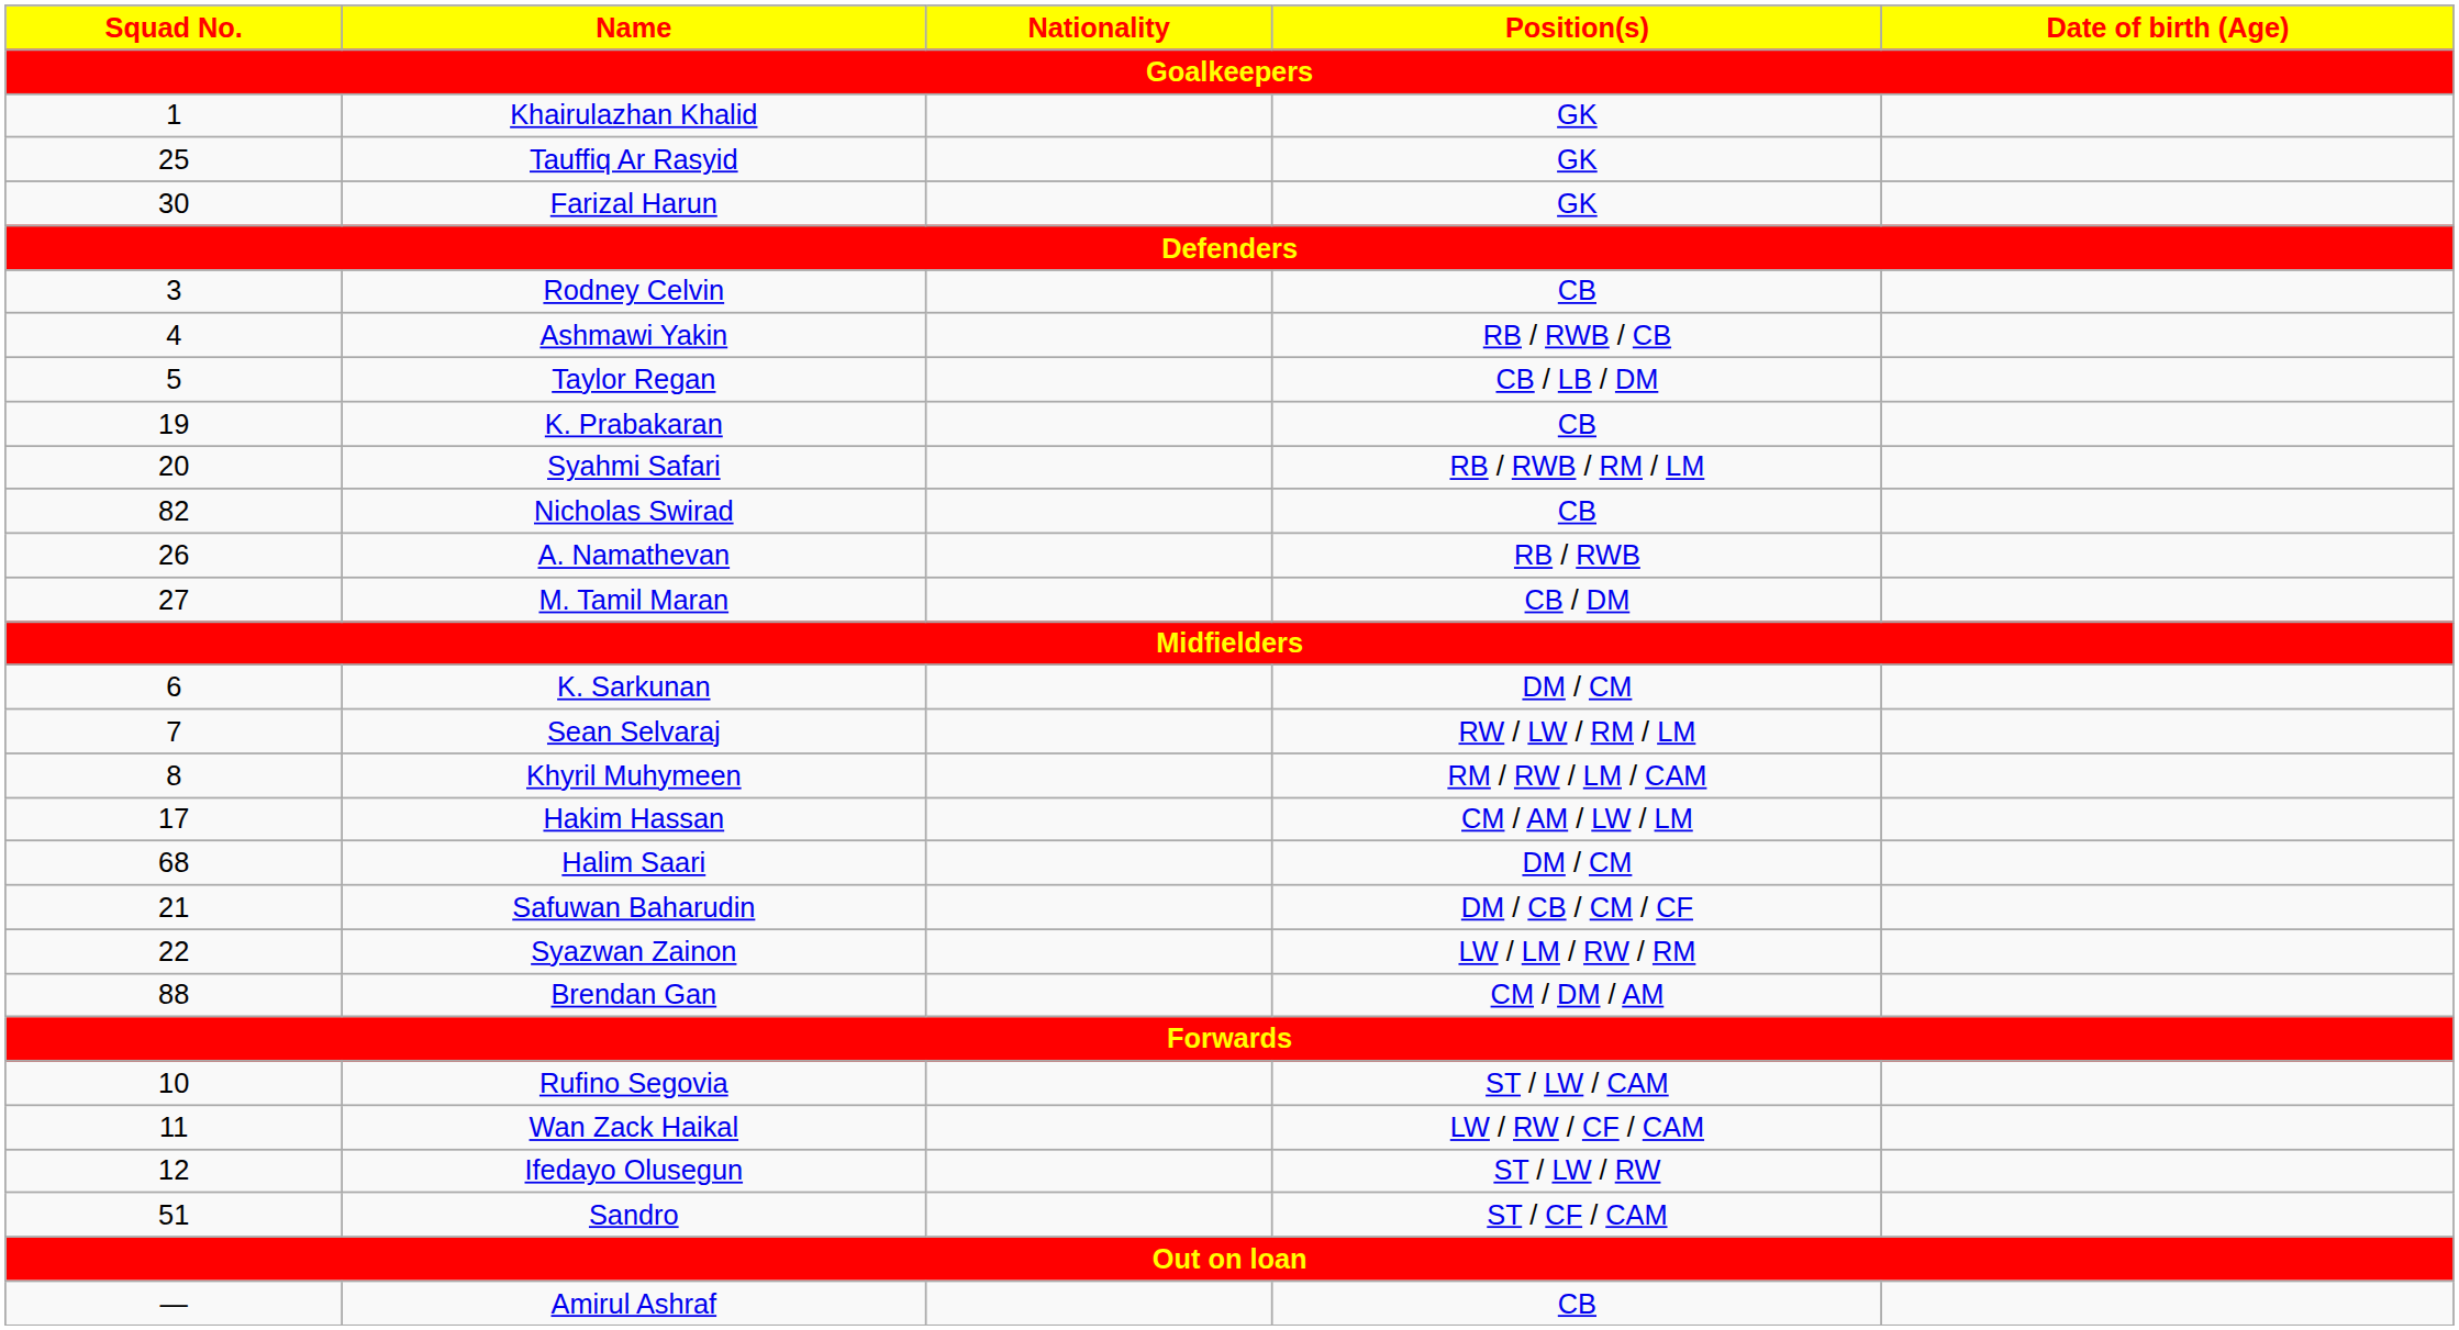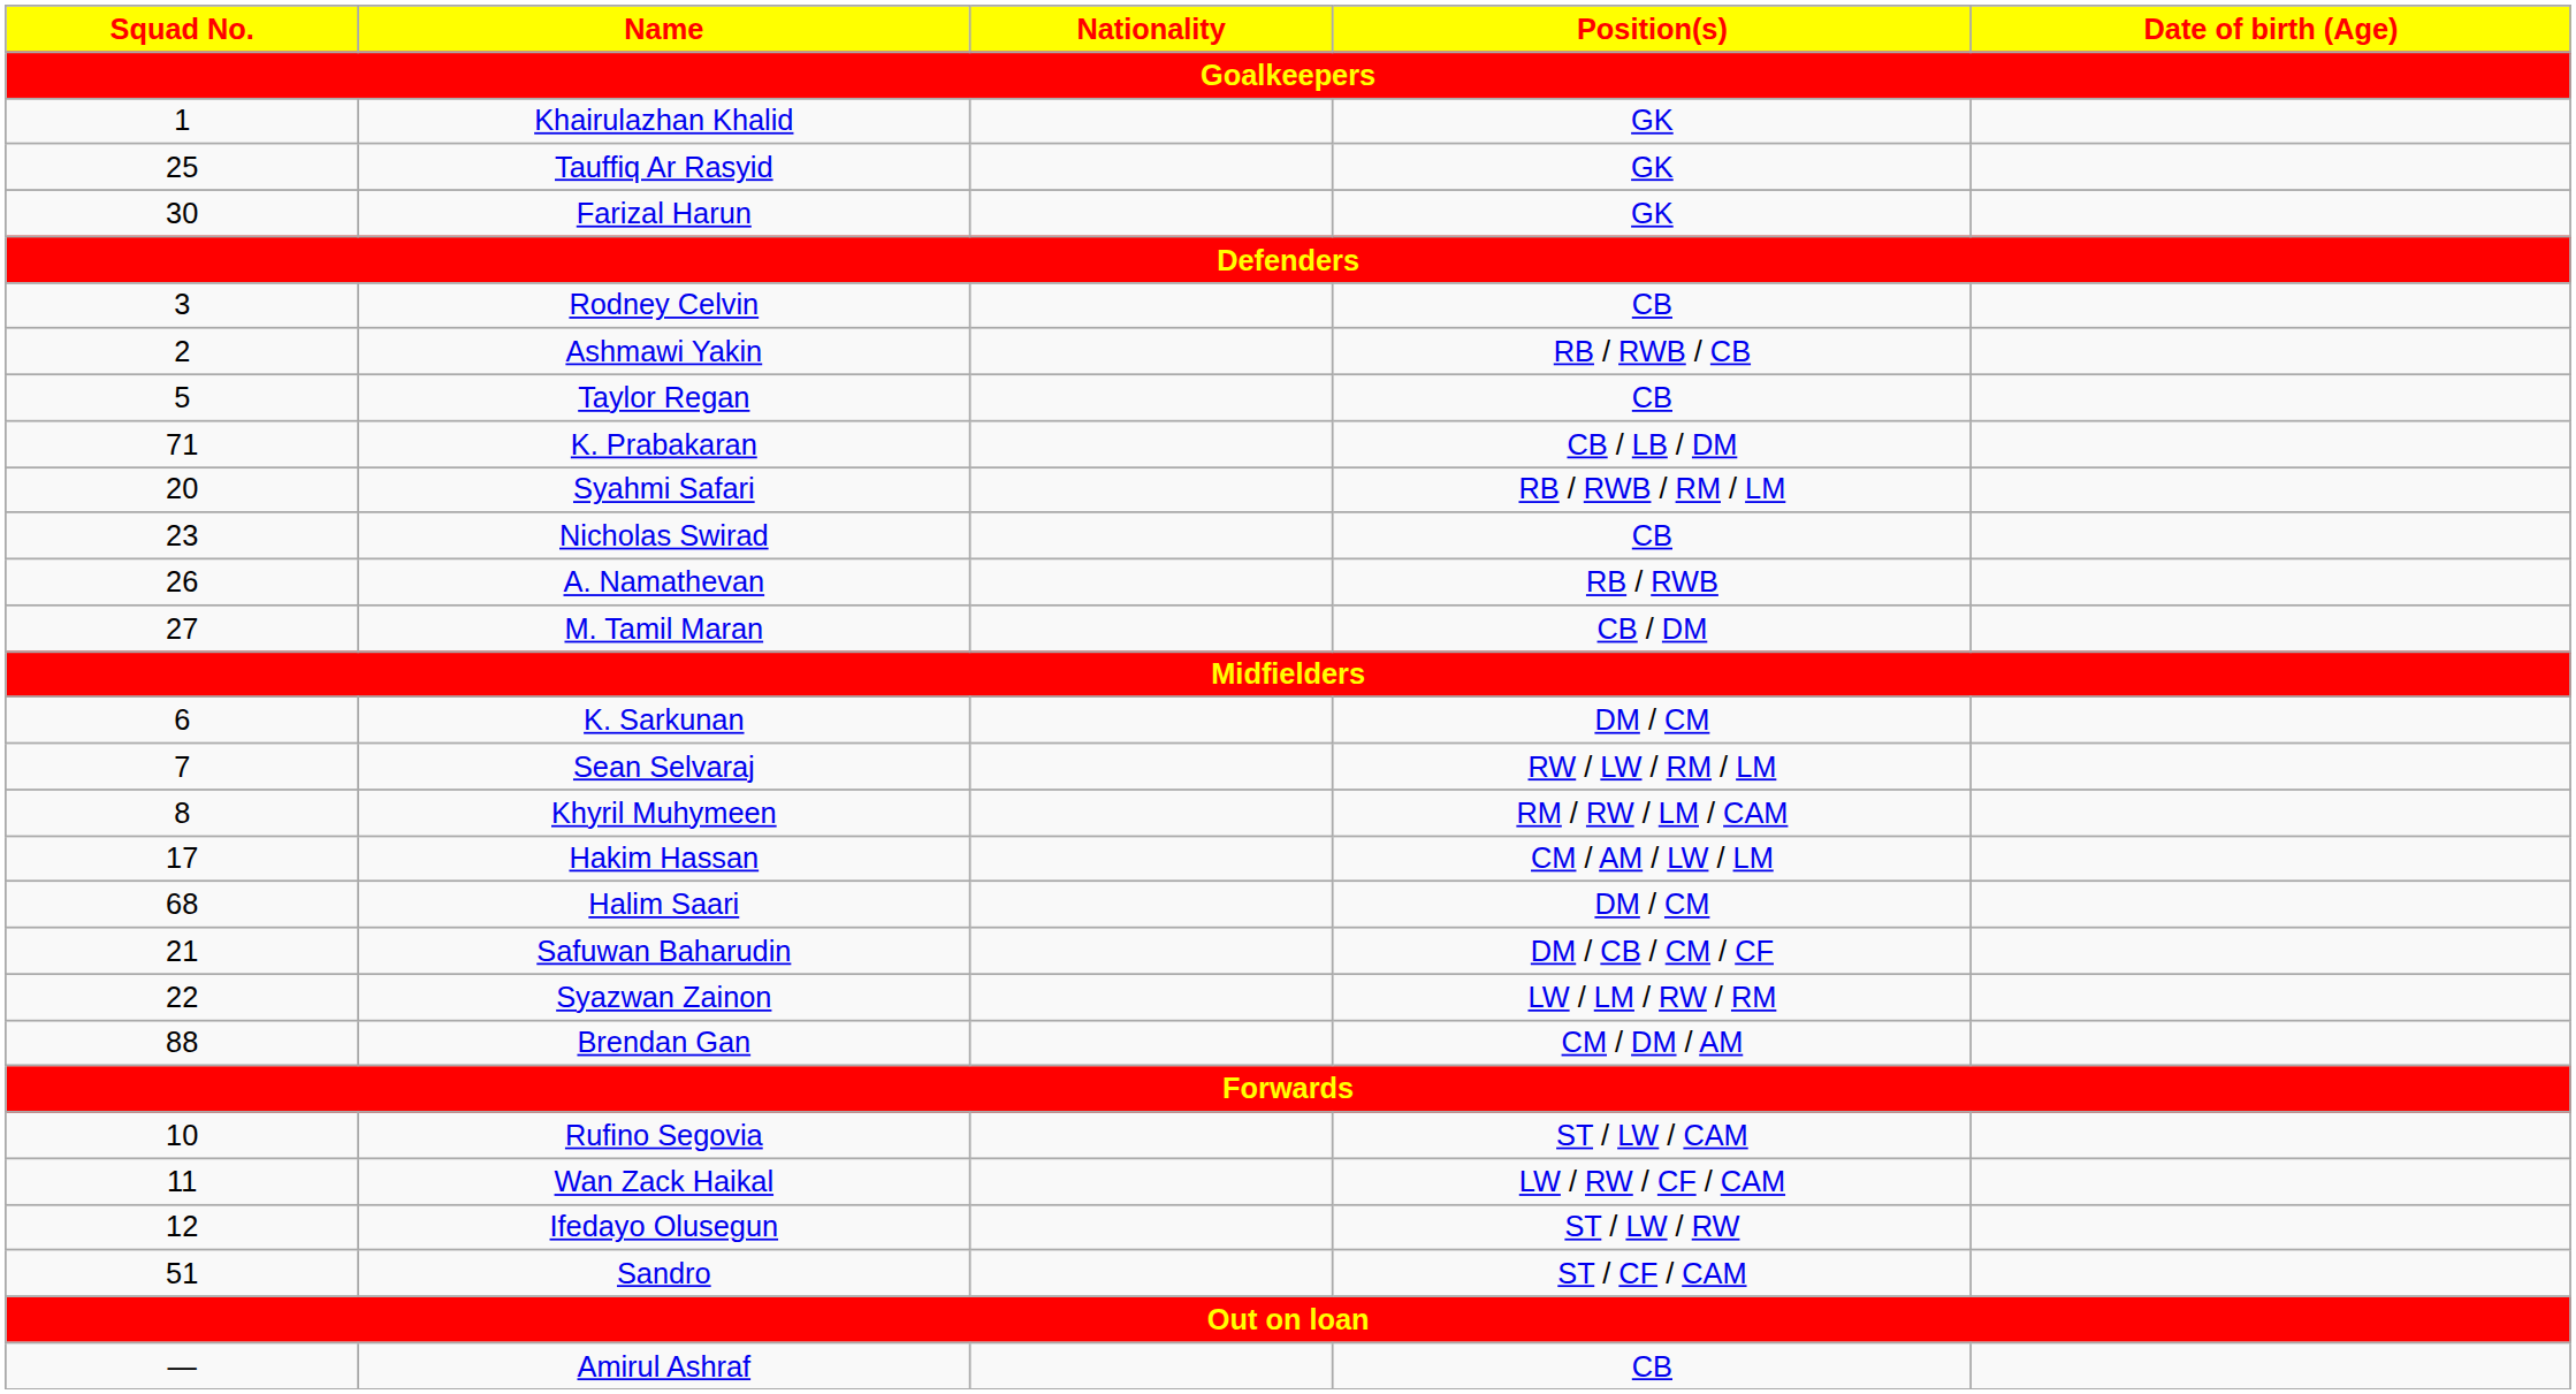 <table class="wikitable" style="text-align:center; font-size:90%; width:80%;">
 <tr>
 <th style="background:yellow; color:red; text-align:center;">Squad No.</th>
 <th style="background:yellow; color:red; text-align:center;">Name</th>
 <th style="background:yellow; color:red; text-align:center;">Nationality</th>
 <th style="background:yellow; color:red; text-align:center;">Position(s)</th>
 <th style="background:yellow; color:red; text-align:center;">Date of birth (Age)</th>
 </tr>
 <tr>
 <th colspan="5" style="background:red; color:yellow; text-align:center;">Goalkeepers</th>
 </tr>
 <tr>
 <td>1</td>
 <td><a href='#'>Khairulazhan Khalid</a></td>
 <td></td>
 <td><a href='#'>GK</a></td>
 <td></td>
 </tr>
 <tr>
 <td>25</td>
 <td><a href='#'>Tauffiq Ar Rasyid</a></td>
 <td></td>
 <td><a href='#'>GK</a></td>
 <td></td>
 </tr>
 <tr>
 <td>30</td>
 <td><a href='#'>Farizal Harun</a></td>
 <td></td>
 <td><a href='#'>GK</a></td>
 <td></td>
 </tr>
 <tr>
 <th colspan="9" style="background:red; color:yellow; text-align:center;">Defenders</th>
 </tr>
 <tr>
 <td>3</td>
 <td><a href='#'>Rodney Celvin</a></td>
 <td> </td>
 <td><a href='#'>CB</a></td>
 <td></td>
 </tr>
 <tr>
-<td>4</td>
+<td>2</td>
 <td><a href='#'>Ashmawi Yakin</a></td>
 <td></td>
 <td><a href='#'>RB</a> / <a href='#'>RWB</a> / <a href='#'>CB</a></td>
 <td></td>
 </tr>
 <tr>
 <td>5</td>
 <td><a href='#'>Taylor Regan</a></td>
 <td></td>
-<td><a href='#'>CB</a> / <a href='#'>LB</a> / <a href='#'>DM</a></td>
+<td><a href='#'>CB</a></td>
 <td></td>
 </tr>
 <tr>
-<td>19</td>
+<td>71</td>
 <td><a href='#'>K. Prabakaran</a></td>
 <td></td>
-<td><a href='#'>CB</a></td>
+<td><a href='#'>CB</a> / <a href='#'>LB</a> / <a href='#'>DM</a></td>
 <td></td>
 </tr>
 <tr>
 <td>20</td>
 <td><a href='#'>Syahmi Safari</a></td>
 <td></td>
 <td><a href='#'>RB</a> / <a href='#'>RWB</a> / <a href='#'>RM</a> / <a href='#'>LM</a></td>
 <td></td>
 </tr>
 <tr>
-<td>82</td>
+<td>23</td>
 <td><a href='#'>Nicholas Swirad</a></td>
 <td> </td>
 <td><a href='#'>CB</a></td>
 <td></td>
 </tr>
 <tr>
 <td>26</td>
 <td><a href='#'>A. Namathevan</a></td>
 <td></td>
 <td><a href='#'>RB</a> / <a href='#'>RWB</a></td>
 <td></td>
 </tr>
 <tr>
 <td>27</td>
 <td><a href='#'>M. Tamil Maran</a></td>
 <td></td>
 <td><a href='#'>CB</a> / <a href='#'>DM</a></td>
 <td></td>
 </tr>
 <tr>
 <th colspan="9" style="background:red; color:yellow; text-align:center;">Midfielders</th>
 </tr>
 <tr>
 <td>6</td>
 <td><a href='#'>K. Sarkunan</a></td>
 <td></td>
 <td><a href='#'>DM</a> / <a href='#'>CM</a></td>
 <td></td>
 </tr>
 <tr>
 <td>7</td>
 <td><a href='#'>Sean Selvaraj</a></td>
 <td></td>
 <td><a href='#'>RW</a> / <a href='#'>LW</a> / <a href='#'>RM</a> / <a href='#'>LM</a></td>
 <td></td>
 </tr>
 <tr>
 <td>8</td>
 <td><a href='#'>Khyril Muhymeen</a></td>
 <td></td>
 <td><a href='#'>RM</a> / <a href='#'>RW</a> / <a href='#'>LM</a> / <a href='#'>CAM</a></td>
 <td></td>
 </tr>
 <tr>
 <td>17</td>
 <td><a href='#'>Hakim Hassan</a></td>
 <td></td>
 <td><a href='#'>CM</a> / <a href='#'>AM</a> / <a href='#'>LW</a> / <a href='#'>LM</a></td>
 <td></td>
 </tr>
 <tr>
 <td>68</td>
 <td><a href='#'>Halim Saari</a></td>
 <td></td>
 <td><a href='#'>DM</a> / <a href='#'>CM</a></td>
 <td></td>
 </tr>
 <tr>
 <td>21</td>
 <td><a href='#'>Safuwan Baharudin</a></td>
 <td></td>
 <td><a href='#'>DM</a> / <a href='#'>CB</a> / <a href='#'>CM</a> / <a href='#'>CF</a></td>
 <td></td>
 </tr>
 <tr>
 <td>22</td>
 <td><a href='#'>Syazwan Zainon</a></td>
 <td></td>
 <td><a href='#'>LW</a> / <a href='#'>LM</a> / <a href='#'>RW</a> / <a href='#'>RM</a></td>
 <td></td>
 </tr>
 <tr>
 <td>88</td>
 <td><a href='#'>Brendan Gan</a></td>
 <td> </td>
 <td><a href='#'>CM</a> / <a href='#'>DM</a> / <a href='#'>AM</a></td>
 <td></td>
 </tr>
 <tr>
 <th colspan="9" style="background:red; color:yellow; text-align:center;">Forwards</th>
 </tr>
 <tr>
 <td>10</td>
 <td><a href='#'>Rufino Segovia</a></td>
 <td></td>
 <td><a href='#'>ST</a> / <a href='#'>LW</a> / <a href='#'>CAM</a></td>
 <td></td>
 </tr>
 <tr>
 <td>11</td>
 <td><a href='#'>Wan Zack Haikal</a></td>
 <td></td>
 <td><a href='#'>LW</a> / <a href='#'>RW</a> / <a href='#'>CF</a> / <a href='#'>CAM</a></td>
 <td></td>
 </tr>
 <tr>
 <td>12</td>
 <td><a href='#'>Ifedayo Olusegun</a></td>
 <td></td>
 <td><a href='#'>ST</a> / <a href='#'>LW</a> / <a href='#'>RW</a></td>
 <td></td>
 </tr>
 <tr>
 <td>51</td>
 <td><a href='#'>Sandro</a></td>
 <td></td>
 <td><a href='#'>ST</a> / <a href='#'>CF</a> / <a href='#'>CAM</a></td>
 <td></td>
 </tr>
 <tr>
 <th colspan="9" style="background:red; color:yellow; text-align:center;">Out on loan</th>
 </tr>
 <tr>
 <td>—</td>
 <td><a href='#'>Amirul Ashraf</a></td>
 <td></td>
 <td><a href='#'>CB</a></td>
 <td></td>
 </tr>
 <tr>
 </tr>
 </table>
